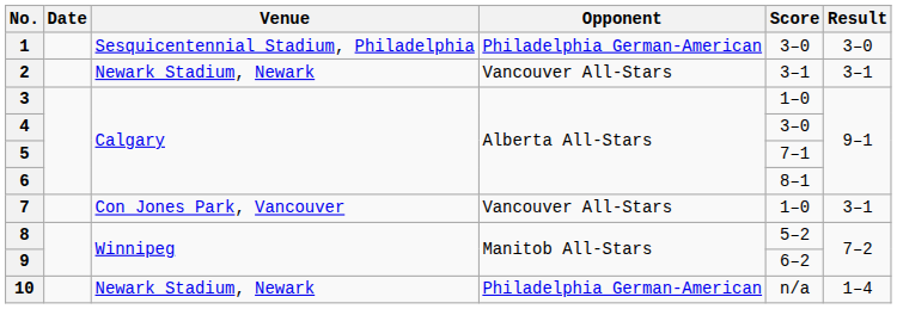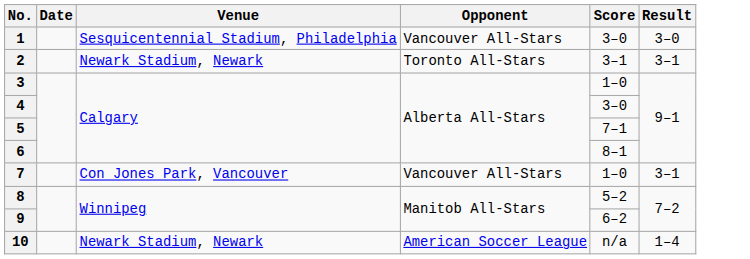 <table class="wikitable sortable plainrowheaders">
 <tr>
 <th scope=col>No.</th>
 <th scope=col data-sort-type=date>Date</th>
 <th scope=col>Venue</th>
 <th scope=col>Opponent</th>
 <th scope=col>Score</th>
 <th scope=col>Result</th>
 </tr>
 <tr>
 <th scope=row>1</th>
 <td></td>
 <td><a href='#'>Sesquicentennial Stadium</a>, <a href='#'>Philadelphia</a></td>
-<td> <a href='#'>Philadelphia German-American</a></td>
+<td> Vancouver All-Stars</td>
 <td align=center>3–0</td>
 <td align=center>3–0</td>
 </tr>
 <tr>
 <th scope=row>2</th>
 <td></td>
 <td><a href='#'>Newark Stadium</a>, <a href='#'>Newark</a></td>
-<td> Vancouver All-Stars</td>
+<td> Toronto All-Stars</td>
 <td align=center>3–1</td>
 <td align=center>3–1</td>
 </tr>
 <tr>
 <th scope=row>3</th>
 <td rowspan = "4"></td>
 <td rowspan = "4"><a href='#'>Calgary</a></td>
 <td rowspan = "4"> Alberta All-Stars</td>
 <td align=center>1–0</td>
 <td rowspan = "4" align=center>9–1</td>
 </tr>
 <tr>
 <th scope=row>4</th>
 <td align=center>3–0</td>
 </tr>
 <tr>
 <th scope=row>5</th>
 <td align=center>7–1</td>
 </tr>
 <tr>
 <th scope=row>6</th>
 <td align=center>8–1</td>
 </tr>
 <tr>
 <th scope=row>7</th>
 <td></td>
 <td><a href='#'>Con Jones Park</a>, <a href='#'>Vancouver</a></td>
 <td> Vancouver All-Stars</td>
 <td align=center>1–0</td>
 <td align=center>3–1</td>
 </tr>
 <tr>
 <th scope=row>8</th>
 <td rowspan = "2"></td>
 <td rowspan = "2"><a href='#'>Winnipeg</a></td>
 <td rowspan = "2"> Manitob All-Stars</td>
 <td align=center>5–2</td>
 <td rowspan = "2" align=center>7–2</td>
 </tr>
 <tr>
 <th scope=row>9</th>
 <td align=center>6–2</td>
 </tr>
 <tr>
 <th scope=row>10</th>
 <td></td>
 <td><a href='#'>Newark Stadium</a>, <a href='#'>Newark</a></td>
-<td> <a href='#'>Philadelphia German-American</a></td>
+<td> <a href='#'>American Soccer League</a></td>
 <td align=center>n/a</td>
 <td align=center>1–4</td>
 </tr>
 </table>
